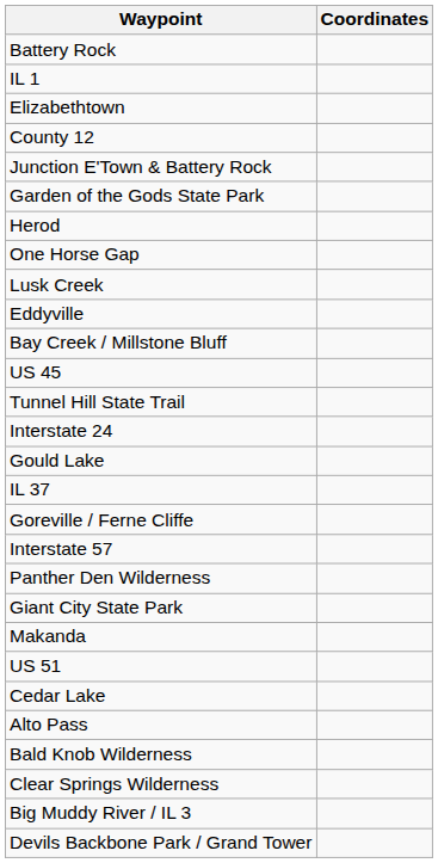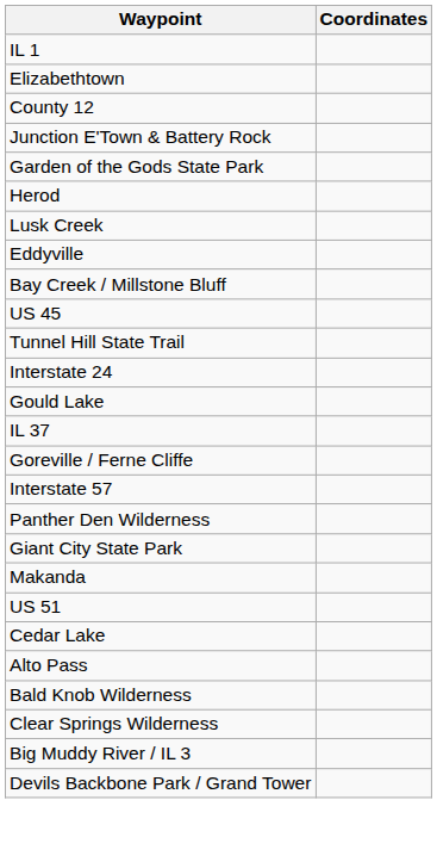 <table class="wikitable">
 <tr>
 <th>Waypoint</th>
 <th>Coordinates</th>
-</tr>
-<tr>
-<td>Battery Rock</td>
-<td></td>
 </tr>
 <tr>
 <td>IL 1</td>
 <td></td>
 </tr>
 <tr>
 <td>Elizabethtown</td>
 <td></td>
 </tr>
 <tr>
 <td>County 12</td>
 <td></td>
 </tr>
 <tr>
 <td>Junction E'Town & Battery Rock</td>
 <td></td>
 </tr>
 <tr>
 <td>Garden of the Gods State Park</td>
 <td></td>
 </tr>
 <tr>
 <td>Herod</td>
-<td></td>
-</tr>
-<tr>
-<td>One Horse Gap</td>
 <td></td>
 </tr>
 <tr>
 <td>Lusk Creek</td>
 <td></td>
 </tr>
 <tr>
 <td>Eddyville</td>
 <td></td>
 </tr>
 <tr>
 <td>Bay Creek / Millstone Bluff</td>
 <td></td>
 </tr>
 <tr>
 <td>US 45</td>
 <td></td>
 </tr>
 <tr>
 <td>Tunnel Hill State Trail</td>
 <td></td>
 </tr>
 <tr>
 <td>Interstate 24</td>
 <td></td>
 </tr>
 <tr>
 <td>Gould Lake</td>
 <td></td>
 </tr>
 <tr>
 <td>IL 37</td>
 <td></td>
 </tr>
 <tr>
 <td>Goreville / Ferne Cliffe</td>
 <td></td>
 </tr>
 <tr>
 <td>Interstate 57</td>
 <td></td>
 </tr>
 <tr>
 <td>Panther Den Wilderness</td>
 <td></td>
 </tr>
 <tr>
 <td>Giant City State Park</td>
 <td></td>
 </tr>
 <tr>
 <td>Makanda</td>
 <td></td>
 </tr>
 <tr>
 <td>US 51</td>
 <td></td>
 </tr>
 <tr>
 <td>Cedar Lake</td>
 <td></td>
 </tr>
 <tr>
 <td>Alto Pass</td>
 <td></td>
 </tr>
 <tr>
 <td>Bald Knob Wilderness</td>
 <td></td>
 </tr>
 <tr>
 <td>Clear Springs Wilderness</td>
 <td></td>
 </tr>
 <tr>
 <td>Big Muddy River / IL 3</td>
 <td></td>
 </tr>
 <tr>
 <td>Devils Backbone Park / Grand Tower</td>
 <td></td>
 </tr>
 </table>
